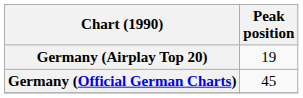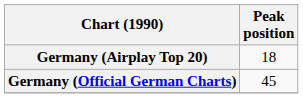 <table class="wikitable sortable plainrowheaders">
 <tr>
 <th>Chart (1990)</th>
 <th>Peak<br>position</th>
 </tr>
 <tr>
 <th scope="row">Germany (Airplay Top 20)</th>
-<td align="center">19</td>
+<td align="center">18</td>
 </tr>
 <tr>
 <th scope="row">Germany (<a href='#'>Official German Charts</a>)</th>
 <td style="text-align:center;">45</td>
 </tr>
 <tr>
 </tr>
 </table>
